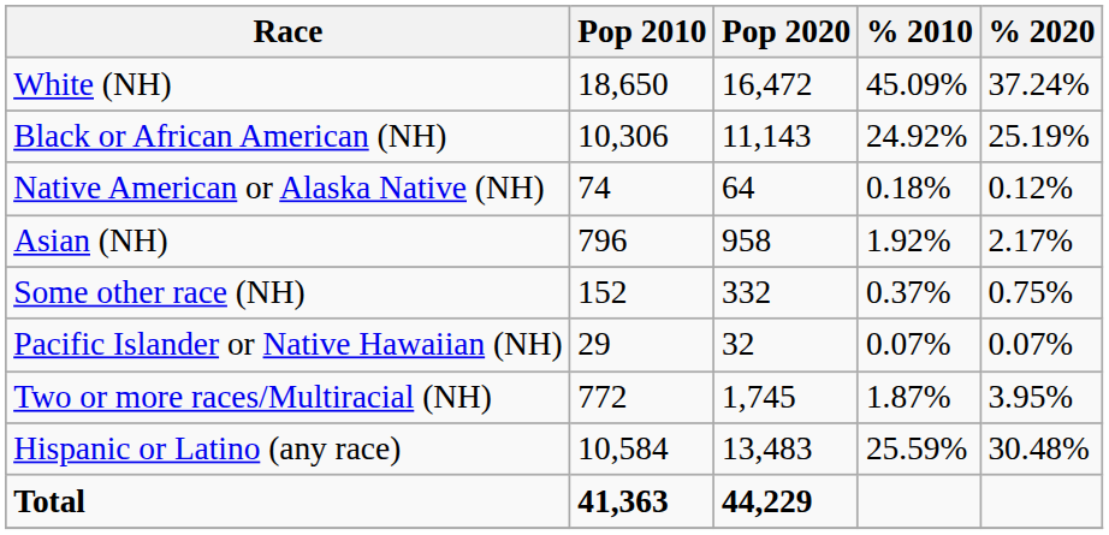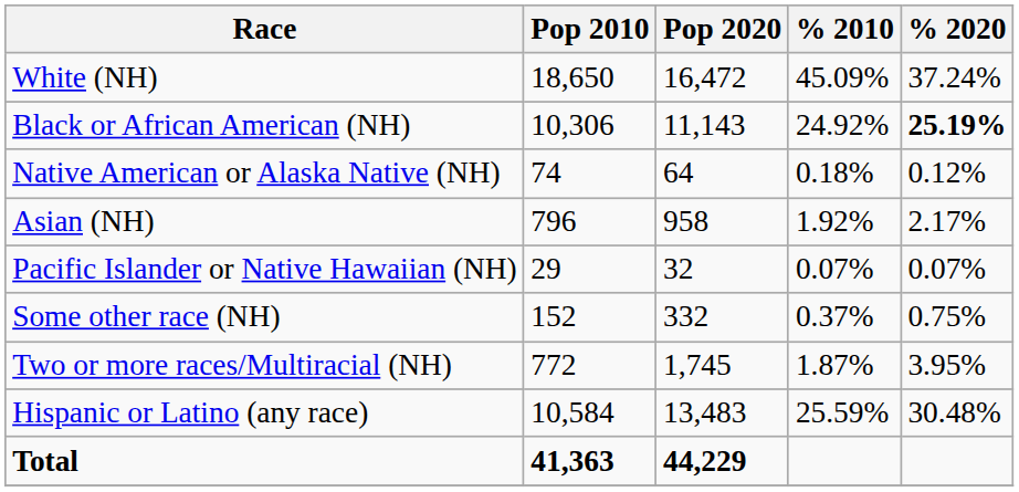 <table class="wikitable">
 <tr>
 <th>Race</th>
 <th>Pop 2010</th>
 <th>Pop 2020</th>
 <th>% 2010</th>
 <th>% 2020</th>
 </tr>
 <tr>
 <td><a href='#'>White</a> (NH)</td>
 <td>18,650</td>
 <td>16,472</td>
 <td>45.09%</td>
 <td>37.24%</td>
 </tr>
 <tr>
 <td><a href='#'>Black or African American</a> (NH)</td>
 <td>10,306</td>
 <td>11,143</td>
 <td>24.92%</td>
-<td>25.19%</td>
+<td><strong>25.19%</strong></td>
 </tr>
 <tr>
 <td><a href='#'>Native American</a> or <a href='#'>Alaska Native</a> (NH)</td>
 <td>74</td>
 <td>64</td>
 <td>0.18%</td>
 <td>0.12%</td>
 </tr>
 <tr>
 <td><a href='#'>Asian</a> (NH)</td>
 <td>796</td>
 <td>958</td>
 <td>1.92%</td>
 <td>2.17%</td>
 </tr>
 <tr>
+<td><a href='#'>Pacific Islander</a> or <a href='#'>Native Hawaiian</a> (NH)</td>
+<td>29</td>
+<td>32</td>
+<td>0.07%</td>
+<td>0.07%</td>
+</tr>
+<tr>
 <td><a href='#'>Some other race</a> (NH)</td>
 <td>152</td>
 <td>332</td>
 <td>0.37%</td>
 <td>0.75%</td>
-</tr>
-<tr>
-<td><a href='#'>Pacific Islander</a> or <a href='#'>Native Hawaiian</a> (NH)</td>
-<td>29</td>
-<td>32</td>
-<td>0.07%</td>
-<td>0.07%</td>
 </tr>
 <tr>
 <td><a href='#'>Two or more races/Multiracial</a> (NH)</td>
 <td>772</td>
 <td>1,745</td>
 <td>1.87%</td>
 <td>3.95%</td>
 </tr>
 <tr>
 <td><a href='#'>Hispanic or Latino</a> (any race)</td>
 <td>10,584</td>
 <td>13,483</td>
 <td>25.59%</td>
 <td>30.48%</td>
 </tr>
 <tr>
 <td><strong>Total</strong></td>
 <td><strong>41,363</strong></td>
 <td><strong>44,229</strong></td>
 <td></td>
 <td></td>
 </tr>
 <tr>
 </tr>
 </table>
